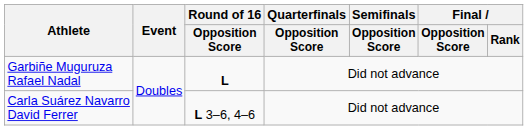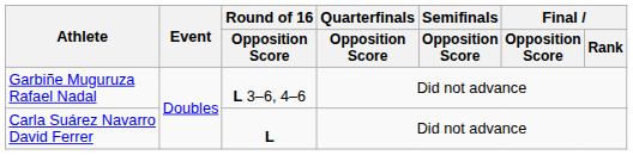 <table class=wikitable style="font-size:90%">
 <tr>
 <th rowspan="2">Athlete</th>
 <th rowspan="2">Event</th>
 <th>Round of 16</th>
 <th>Quarterfinals</th>
 <th>Semifinals</th>
 <th colspan=2>Final / </th>
 </tr>
 <tr style="font-size:95%">
 <th>Opposition<br>Score</th>
 <th>Opposition<br>Score</th>
 <th>Opposition<br>Score</th>
 <th>Opposition<br>Score</th>
 <th>Rank</th>
 </tr>
 <tr align=center>
 <td align=left><a href='#'>Garbiñe Muguruza</a><br><a href='#'>Rafael Nadal</a></td>
 <td style="text-align:left;" rowspan="2"><a href='#'>Doubles</a></td>
-<td><br><strong>L</strong> </td>
+<td><br><strong>L</strong> 3–6, 4–6</td>
 <td colspan=4>Did not advance</td>
 </tr>
 <tr align=center>
 <td align=left><a href='#'>Carla Suárez Navarro</a><br><a href='#'>David Ferrer</a></td>
-<td><br><strong>L</strong> 3–6, 4–6</td>
+<td><br><strong>L</strong> </td>
 <td colspan=4>Did not advance</td>
 </tr>
 </table>
